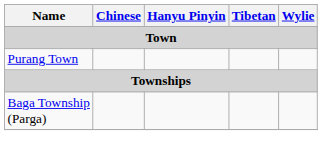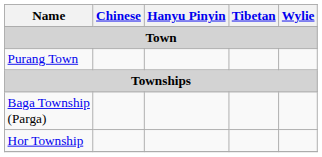 <table class="wikitable"  style="font-size:90%;" align=center>
 <tr>
 <th>Name</th>
 <th><a href='#'>Chinese</a></th>
 <th><a href='#'>Hanyu Pinyin</a></th>
 <th><a href='#'>Tibetan</a></th>
 <th><a href='#'>Wylie</a></th>
 </tr>
 <tr --------->
 <td colspan="5"  style="text-align:center; background:#d3d3d3;"><strong>Town</strong></td>
 </tr>
 <tr --------->
 <td><a href='#'>Purang Town</a></td>
 <td></td>
 <td></td>
 <td></td>
 <td></td>
 </tr>
 <tr --------->
 <td colspan="5"  style="text-align:center; background:#d3d3d3;"><strong>Townships</strong></td>
 </tr>
 <tr --------->
 <td><a href='#'>Baga Township</a><br>(Parga)</td>
 <td></td>
 <td></td>
 <td></td>
 <td></td>
 </tr>
 <tr>
+<td><a href='#'>Hor Township</a></td>
+<td></td>
+<td></td>
+<td></td>
+<td></td>
+</tr>
+<tr>
 </tr>
 </table>
